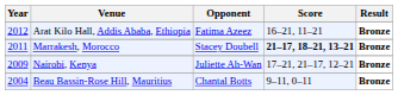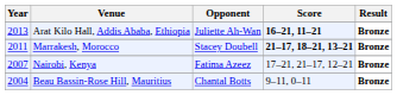 <table class="sortable wikitable" style="font-size: 90%;">
 <tr>
 <th>Year</th>
 <th>Venue</th>
 <th>Opponent</th>
 <th>Score</th>
 <th>Result</th>
 </tr>
 <tr>
 </tr>
 <tr style="background:#ECF2FF">
-<td align="center"><a href='#'>2012</a></td>
+<td align="center"><a href='#'>2013</a></td>
 <td align="left">Arat Kilo Hall, <a href='#'>Addis Ababa</a>, <a href='#'>Ethiopia</a></td>
-<td align="left"> <a href='#'>Fatima Azeez</a></td>
-<td align="left">16–21, 11–21</td>
+<td align="left"> <a href='#'>Juliette Ah-Wan</a></td>
+<td align="left"><strong>16–21, 11–21</strong></td>
 <td style="text-align:left; background:white"> <strong>Bronze</strong></td>
 </tr>
 <tr>
 </tr>
 <tr style="background:#ECF2FF">
 <td align="center"><a href='#'>2011</a></td>
 <td align="left"><a href='#'>Marrakesh</a>, <a href='#'>Morocco</a></td>
 <td align="left"> <a href='#'>Stacey Doubell</a></td>
 <td align="left"><strong>21–17, 18–21, 13–21</strong></td>
 <td style="text-align:left; background:white"> <strong>Bronze</strong></td>
 </tr>
 <tr>
 </tr>
 <tr style="background:#ECF2FF">
-<td align="center"><a href='#'>2009</a></td>
+<td align="center"><a href='#'>2007</a></td>
 <td align="left"><a href='#'>Nairobi</a>, <a href='#'>Kenya</a></td>
-<td align="left"> <a href='#'>Juliette Ah-Wan</a></td>
+<td align="left"> <a href='#'>Fatima Azeez</a></td>
 <td align="left">17–21, 21–17, 12–21</td>
 <td style="text-align:left; background:white"> <strong>Bronze</strong></td>
 </tr>
 <tr>
 </tr>
 <tr style="background:#ECF2FF">
 <td align="center"><a href='#'>2004</a></td>
 <td align="left"><a href='#'>Beau Bassin-Rose Hill</a>, <a href='#'>Mauritius</a></td>
 <td align="left"> <a href='#'>Chantal Botts</a></td>
 <td align="left">9–11, 0–11</td>
 <td style="text-align:left; background:white"> <strong>Bronze</strong></td>
 </tr>
 </table>
